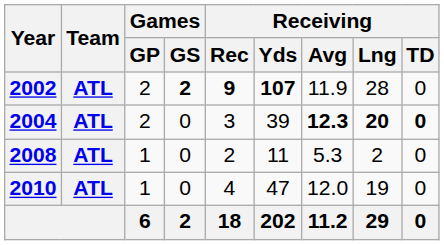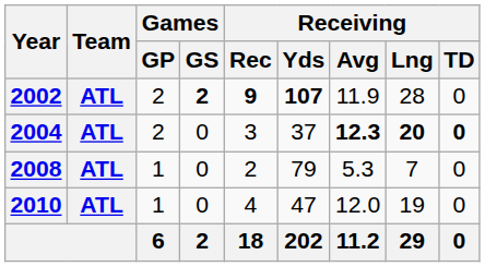 <table class="wikitable" style="text-align:center">
 <tr>
 <th rowspan="2">Year</th>
 <th rowspan="2">Team</th>
 <th colspan="2">Games</th>
 <th colspan="5">Receiving</th>
 </tr>
 <tr>
 <th>GP</th>
 <th>GS</th>
 <th>Rec</th>
 <th>Yds</th>
 <th>Avg</th>
 <th>Lng</th>
 <th>TD</th>
 </tr>
 <tr>
 <th><a href='#'>2002</a></th>
 <th><a href='#'>ATL</a></th>
 <td>2</td>
 <td><strong>2</strong></td>
 <td><strong>9</strong></td>
 <td><strong>107</strong></td>
 <td>11.9</td>
 <td>28</td>
 <td>0</td>
 </tr>
 <tr>
 <th><a href='#'>2004</a></th>
 <th><a href='#'>ATL</a></th>
 <td>2</td>
 <td>0</td>
 <td>3</td>
-<td>39</td>
+<td>37</td>
 <td><strong>12.3</strong></td>
 <td><strong>20</strong></td>
 <td><strong>0</strong></td>
 </tr>
 <tr>
 <th><a href='#'>2008</a></th>
 <th><a href='#'>ATL</a></th>
 <td>1</td>
 <td>0</td>
 <td>2</td>
-<td>11</td>
+<td>79</td>
 <td>5.3</td>
-<td>2</td>
+<td>7</td>
 <td>0</td>
 </tr>
 <tr>
 <th><a href='#'>2010</a></th>
 <th><a href='#'>ATL</a></th>
 <td>1</td>
 <td>0</td>
 <td>4</td>
 <td>47</td>
 <td>12.0</td>
 <td>19</td>
 <td>0</td>
 </tr>
 <tr>
 <th colspan="2"></th>
 <th>6</th>
 <th>2</th>
 <th>18</th>
 <th>202</th>
 <th>11.2</th>
 <th>29</th>
 <th>0</th>
 </tr>
 </table>
